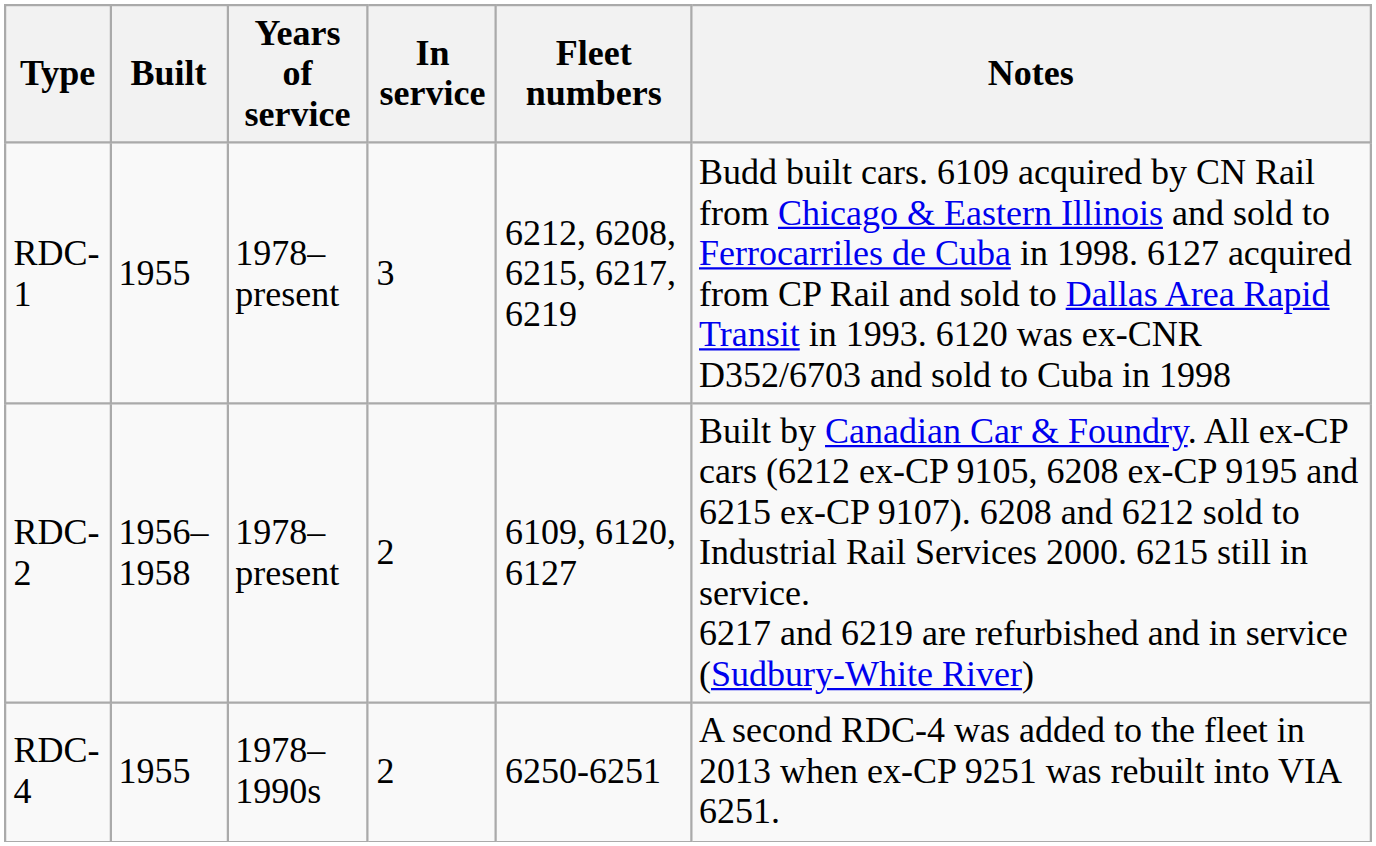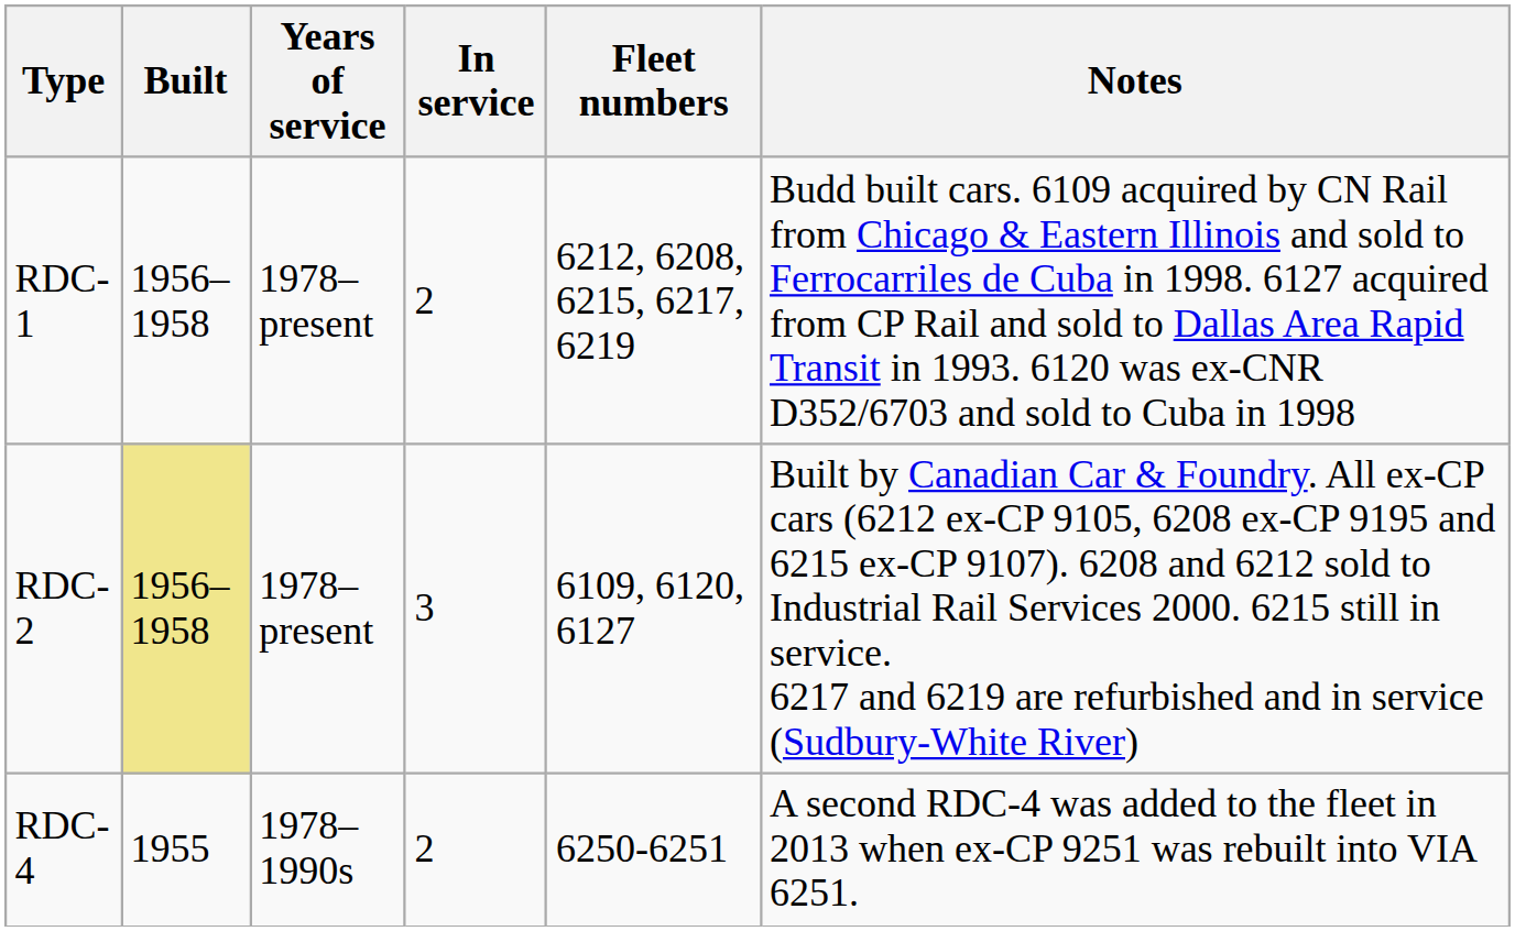 <table class="wikitable">
 <tr>
 <th>Type</th>
 <th>Built</th>
 <th>Years of service</th>
 <th>In service</th>
 <th>Fleet numbers</th>
 <th>Notes</th>
 </tr>
 <tr>
 <td>RDC-1</td>
-<td>1955</td>
+<td>1956–1958</td>
 <td>1978–present</td>
-<td>3</td>
+<td>2</td>
 <td>6212, 6208, 6215, 6217, 6219</td>
 <td>Budd built cars. 6109 acquired by CN Rail from <a href='#'>Chicago & Eastern Illinois</a> and sold to <a href='#'>Ferrocarriles de Cuba</a> in 1998. 6127 acquired from CP Rail and sold to <a href='#'>Dallas Area Rapid Transit</a> in 1993. 6120 was ex-CNR D352/6703 and sold to Cuba in 1998</td>
 </tr>
 <tr>
 <td>RDC-2</td>
-<td>1956–1958</td>
+<td style="background: khaki;">1956–1958</td>
 <td>1978–present</td>
-<td>2</td>
+<td>3</td>
 <td>6109, 6120, 6127</td>
 <td>Built by <a href='#'>Canadian Car & Foundry</a>. All ex-CP cars (6212 ex-CP 9105, 6208 ex-CP 9195 and 6215 ex-CP 9107). 6208 and 6212 sold to Industrial Rail Services 2000. 6215 still in service.<br>6217 and 6219 are refurbished and in service (<a href='#'>Sudbury-White River</a>)</td>
 </tr>
 <tr>
 <td>RDC-4</td>
 <td>1955</td>
 <td>1978–1990s</td>
 <td>2</td>
 <td>6250-6251</td>
 <td>A second RDC-4 was added to the fleet in 2013 when ex-CP 9251 was rebuilt into VIA 6251.</td>
 </tr>
 </table>
